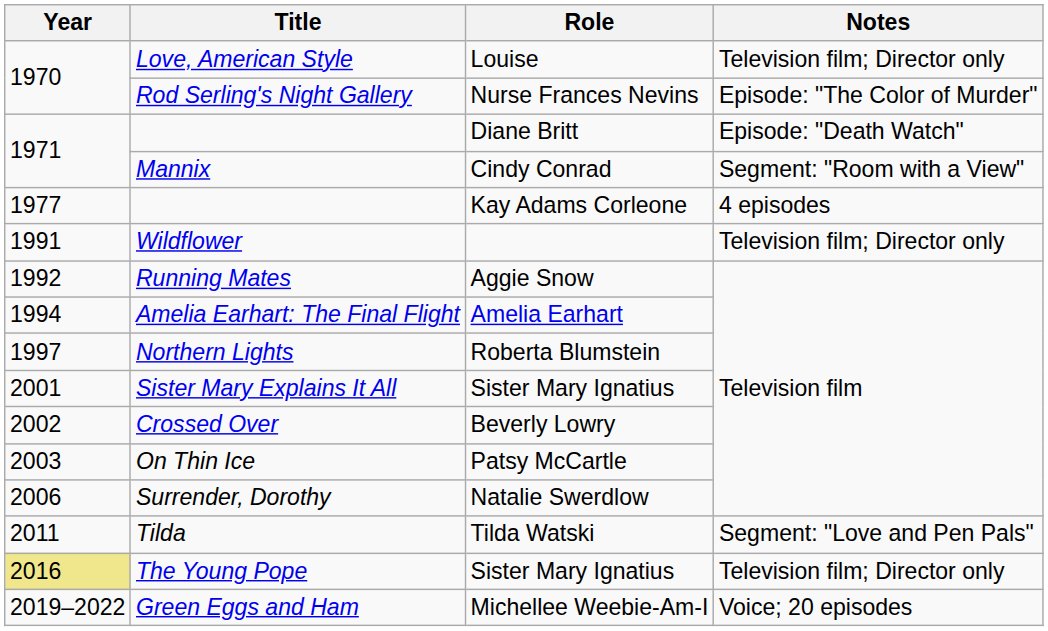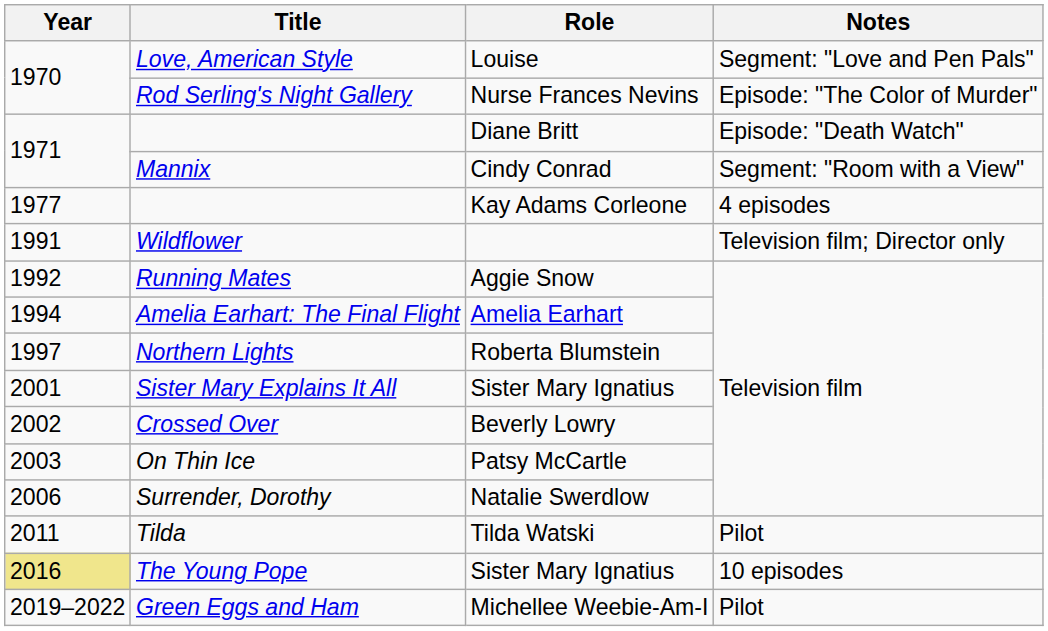 <table class="wikitable sortable">
 <tr>
 <th>Year</th>
 <th>Title</th>
 <th>Role</th>
 <th class="unsortable">Notes</th>
 </tr>
 <tr>
 <td rowspan="2">1970</td>
 <td><em><a href='#'>Love, American Style</a></em></td>
 <td>Louise</td>
-<td>Television film; Director only</td>
+<td>Segment: "Love and Pen Pals"</td>
 </tr>
 <tr>
 <td><em><a href='#'>Rod Serling's Night Gallery</a></em></td>
 <td>Nurse Frances Nevins</td>
 <td>Episode: "The Color of Murder"</td>
 </tr>
 <tr>
 <td rowspan="2">1971</td>
 <td><em></em></td>
 <td>Diane Britt</td>
 <td>Episode: "Death Watch"</td>
 </tr>
 <tr>
 <td><em><a href='#'>Mannix</a></em></td>
 <td>Cindy Conrad</td>
 <td>Segment: "Room with a View"</td>
 </tr>
 <tr>
 <td>1977</td>
 <td><em></em></td>
 <td>Kay Adams Corleone</td>
 <td>4 episodes</td>
 </tr>
 <tr>
 <td>1991</td>
 <td><em><a href='#'>Wildflower</a></em></td>
 <td></td>
 <td>Television film; Director only</td>
 </tr>
 <tr>
 <td>1992</td>
 <td><em><a href='#'>Running Mates</a></em></td>
 <td>Aggie Snow</td>
 <td rowspan="7">Television film</td>
 </tr>
 <tr>
 <td>1994</td>
 <td><em><a href='#'>Amelia Earhart: The Final Flight</a></em></td>
 <td><a href='#'>Amelia Earhart</a></td>
 </tr>
 <tr>
 <td>1997</td>
 <td><em><a href='#'>Northern Lights</a></em></td>
 <td>Roberta Blumstein</td>
 </tr>
 <tr>
 <td>2001</td>
 <td><em><a href='#'>Sister Mary Explains It All</a></em></td>
 <td>Sister Mary Ignatius</td>
 </tr>
 <tr>
 <td>2002</td>
 <td><em><a href='#'>Crossed Over</a></em></td>
 <td>Beverly Lowry</td>
 </tr>
 <tr>
 <td>2003</td>
 <td><em>On Thin Ice</em></td>
 <td>Patsy McCartle</td>
 </tr>
 <tr>
 <td>2006</td>
 <td><em>Surrender, Dorothy</em></td>
 <td>Natalie Swerdlow</td>
 </tr>
 <tr>
 <td>2011</td>
 <td><em>Tilda</em></td>
 <td>Tilda Watski</td>
-<td>Segment: "Love and Pen Pals"</td>
+<td>Pilot</td>
 </tr>
 <tr>
 <td style="background: khaki;">2016</td>
 <td><em><a href='#'>The Young Pope</a></em></td>
 <td>Sister Mary Ignatius</td>
-<td>Television film; Director only</td>
+<td>10 episodes</td>
 </tr>
 <tr>
 <td>2019–2022</td>
 <td><em><a href='#'>Green Eggs and Ham</a></em></td>
 <td>Michellee Weebie-Am-I</td>
-<td>Voice; 20 episodes</td>
+<td>Pilot</td>
 </tr>
 </table>
